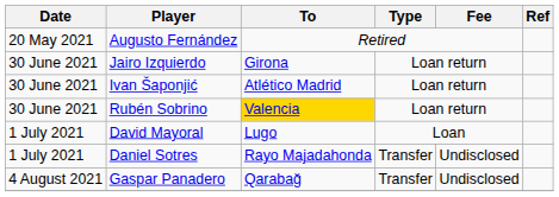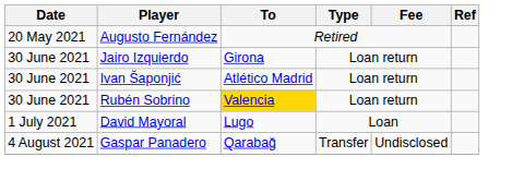 <table class="wikitable">
 <tr>
 <th>Date</th>
 <th>Player</th>
 <th>To</th>
 <th>Type</th>
 <th>Fee</th>
 <th>Ref</th>
 </tr>
 <tr>
 <td>20 May 2021</td>
 <td> <a href='#'>Augusto Fernández</a></td>
 <td colspan=3 align=center><em>Retired</em></td>
 <td align=center></td>
 </tr>
 <tr>
 <td>30 June 2021</td>
 <td> <a href='#'>Jairo Izquierdo</a></td>
 <td><a href='#'>Girona</a></td>
 <td align=center colspan=2>Loan return</td>
 <td align=center></td>
 </tr>
 <tr>
 <td>30 June 2021</td>
 <td> <a href='#'>Ivan Šaponjić</a></td>
 <td><a href='#'>Atlético Madrid</a></td>
 <td align=center colspan=2>Loan return</td>
 <td align=center></td>
 </tr>
 <tr>
 <td>30 June 2021</td>
 <td> <a href='#'>Rubén Sobrino</a></td>
 <td style="background: gold;"><a href='#'>Valencia</a></td>
 <td align=center colspan=2>Loan return</td>
 <td align=center></td>
 </tr>
 <tr>
 <td>1 July 2021</td>
 <td> <a href='#'>David Mayoral</a></td>
 <td><a href='#'>Lugo</a></td>
 <td align=center colspan=2>Loan</td>
 <td align=center></td>
 </tr>
 <tr>
-<td>1 July 2021</td>
-<td> <a href='#'>Daniel Sotres</a></td>
-<td><a href='#'>Rayo Majadahonda</a></td>
-<td align=center>Transfer</td>
-<td align=center>Undisclosed</td>
-<td align=center></td>
-</tr>
-<tr>
 <td>4 August 2021</td>
 <td> <a href='#'>Gaspar Panadero</a></td>
 <td> <a href='#'>Qarabağ</a></td>
 <td align=center>Transfer</td>
 <td align=center>Undisclosed</td>
 <td align=center></td>
 </tr>
 <tr>
 </tr>
 </table>
